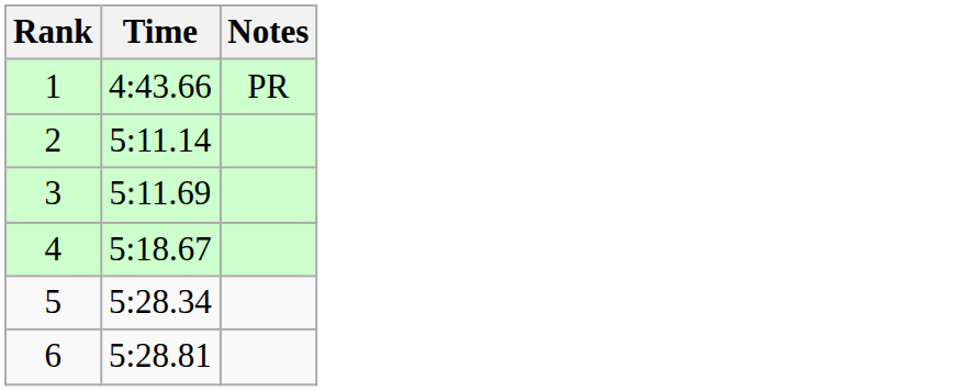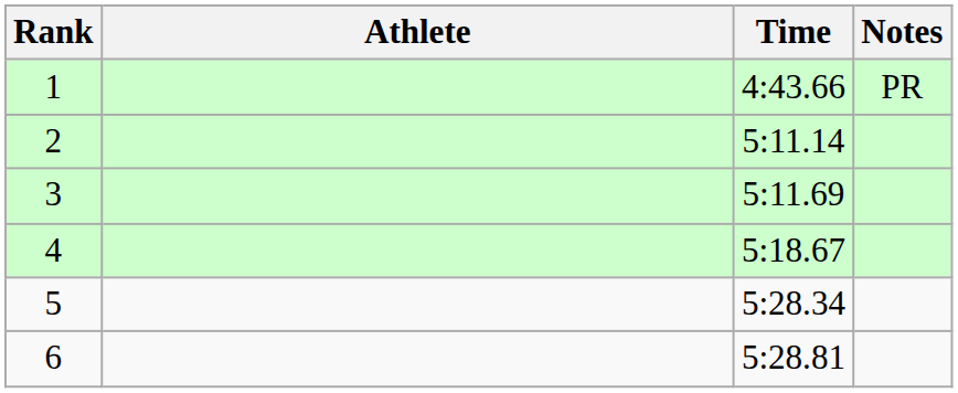 <table class="wikitable" style="text-align:center">
 <tr>
 <th>Rank</th>
+<th Style="width:18em">Athlete</th>
 <th>Time</th>
 <th>Notes</th>
 </tr>
 <tr style="background:#cfc">
 <td>1</td>
+<td style="text-align:left"></td>
 <td>4:43.66</td>
 <td>PR</td>
 </tr>
 <tr style="background:#cfc">
 <td>2</td>
+<td style="text-align:left"></td>
 <td>5:11.14</td>
 <td></td>
 </tr>
 <tr style="background:#cfc">
 <td>3</td>
+<td style="text-align:left"></td>
 <td>5:11.69</td>
 <td></td>
 </tr>
 <tr style="background:#cfc">
 <td>4</td>
+<td style="text-align:left"></td>
 <td>5:18.67</td>
 <td></td>
 </tr>
 <tr>
 <td>5</td>
+<td style="text-align:left"></td>
 <td>5:28.34</td>
 <td></td>
 </tr>
 <tr>
 <td>6</td>
+<td style="text-align:left"></td>
 <td>5:28.81</td>
 <td></td>
 </tr>
 </table>
